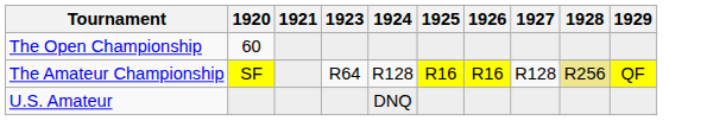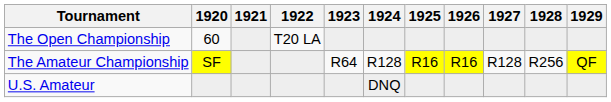 <table class="wikitable" style="font-size:95%;text-align:center;">
 <tr>
 <th>Tournament</th>
 <th>1920</th>
 <th>1921</th>
+<th>1922</th>
 <th>1923</th>
 <th>1924</th>
 <th>1925</th>
 <th>1926</th>
 <th>1927</th>
 <th>1928</th>
 <th>1929</th>
 </tr>
 <tr>
 <td align=left><a href='#'>The Open Championship</a></td>
 <td>60</td>
 <td style="background:#eeeeee;"></td>
+<td>T20 <span>LA</span></td>
 <td style="background:#eeeeee;"></td>
 <td style="background:#eeeeee;"></td>
 <td style="background:#eeeeee;"></td>
 <td style="background:#eeeeee;"></td>
 <td style="background:#eeeeee;"></td>
 <td style="background:#eeeeee;"></td>
 <td style="background:#eeeeee;"></td>
 </tr>
 <tr>
 <td><a href='#'>The Amateur Championship</a></td>
 <td style="background:yellow;">SF</td>
 <td style="background:#eeeeee;"></td>
+<td style="background:#eeeeee;"></td>
 <td>R64</td>
 <td>R128</td>
 <td style="background:yellow;">R16</td>
 <td style="background:yellow;">R16</td>
 <td>R128</td>
-<td style="background: khaki;">R256</td>
+<td>R256</td>
 <td style="background:yellow;">QF</td>
 </tr>
 <tr>
 <td align=left><a href='#'>U.S. Amateur</a></td>
+<td style="background:#eeeeee;"></td>
 <td style="background:#eeeeee;"></td>
 <td style="background:#eeeeee;"></td>
 <td style="background:#eeeeee;"></td>
 <td style="background:#eeeeee;">DNQ</td>
 <td style="background:#eeeeee;"></td>
 <td style="background:#eeeeee;"></td>
 <td style="background:#eeeeee;"></td>
 <td style="background:#eeeeee;"></td>
 <td style="background:#eeeeee;"></td>
 </tr>
 </table>
